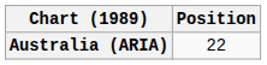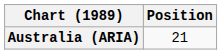 <table class="wikitable plainrowheaders" style="text-align:center">
 <tr>
 <th scope="col">Chart (1989)</th>
 <th scope="col">Position</th>
 </tr>
 <tr>
 <th scope="row">Australia (ARIA)</th>
-<td>22</td>
+<td>21</td>
 </tr>
 </table>
